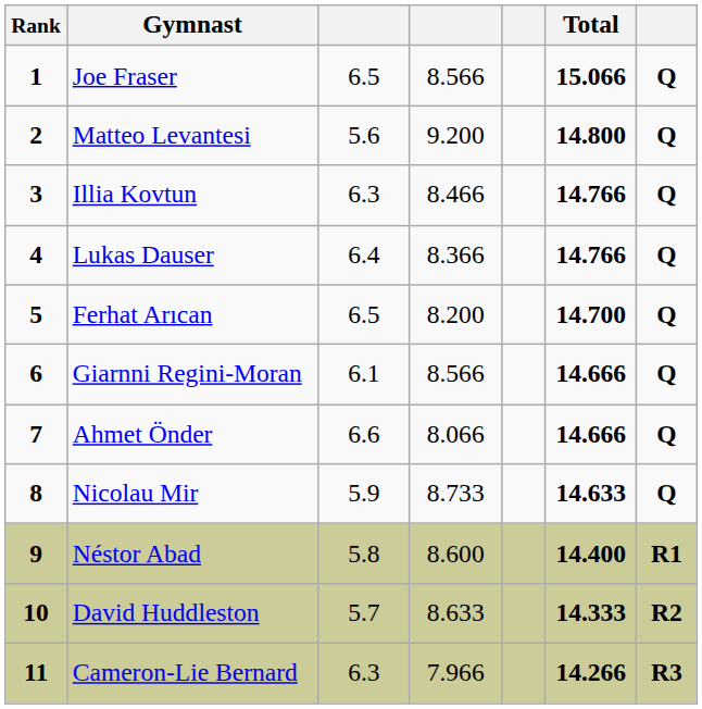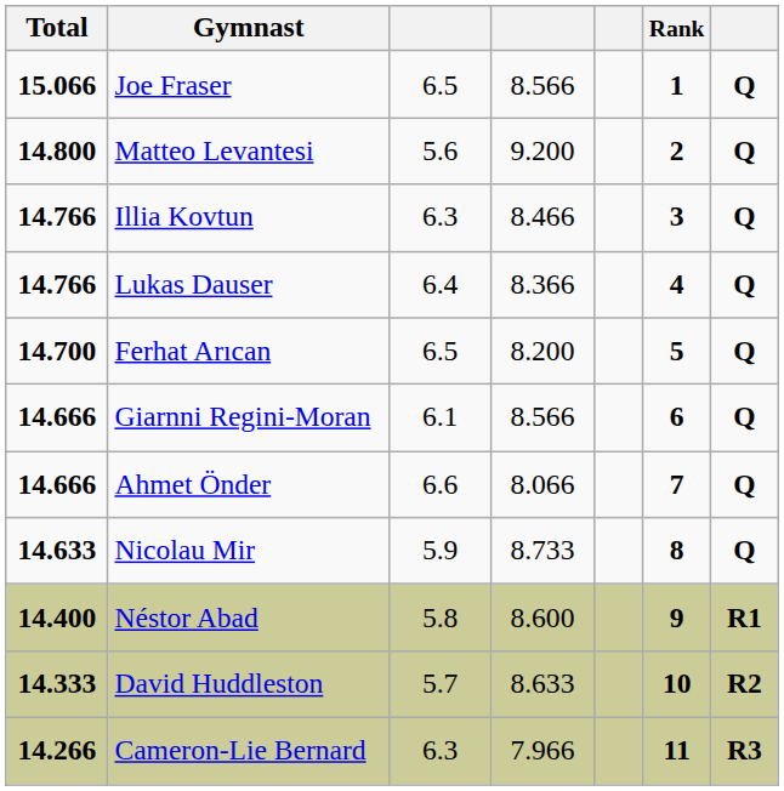 <table style="text-align:center;" class="wikitable sortable">
 <tr>
-<th scope="col" style="width:15px;"><small>Rank</small></th>
+<th scope="col" style="width:50px;">Total</th>
 <th scope="col" style="width:150px;">Gymnast</th>
 <th scope="col" style="width:50px;"><small></small></th>
 <th scope="col" style="width:50px;"><small></small></th>
 <th scope="col" style="width:20px;"><small></small></th>
-<th scope="col" style="width:50px;">Total</th>
+<th scope="col" style="width:15px;"><small>Rank</small></th>
 <th scope="col" style="width:30px;"><small></small></th>
 </tr>
 <tr>
-<td scope="row" style="text-align:center"><strong>1</strong></td>
+<td><strong>15.066</strong></td>
 <td style="height:30px; text-align:left;"> <a href='#'>Joe Fraser</a></td>
 <td>6.5</td>
 <td>8.566</td>
 <td></td>
-<td><strong>15.066</strong></td>
+<td scope="row" style="text-align:center"><strong>1</strong></td>
 <td><strong>Q</strong></td>
 </tr>
 <tr>
-<td scope="row" style="text-align:center"><strong>2</strong></td>
+<td><strong>14.800</strong></td>
 <td style="height:30px; text-align:left;"> <a href='#'>Matteo Levantesi</a></td>
 <td>5.6</td>
 <td>9.200</td>
 <td></td>
-<td><strong>14.800</strong></td>
+<td scope="row" style="text-align:center"><strong>2</strong></td>
 <td><strong>Q</strong></td>
 </tr>
 <tr>
-<td scope="row" style="text-align:center"><strong>3</strong></td>
+<td><strong>14.766</strong></td>
 <td style="height:30px; text-align:left;"> <a href='#'>Illia Kovtun</a></td>
 <td>6.3</td>
 <td>8.466</td>
 <td></td>
-<td><strong>14.766</strong></td>
+<td scope="row" style="text-align:center"><strong>3</strong></td>
 <td><strong>Q</strong></td>
 </tr>
 <tr>
-<td scope="row" style="text-align:center"><strong>4</strong></td>
+<td><strong>14.766</strong></td>
 <td style="height:30px; text-align:left;"> <a href='#'>Lukas Dauser</a></td>
 <td>6.4</td>
 <td>8.366</td>
 <td></td>
-<td><strong>14.766</strong></td>
+<td scope="row" style="text-align:center"><strong>4</strong></td>
 <td><strong>Q</strong></td>
 </tr>
 <tr>
-<td scope="row" style="text-align:center"><strong>5</strong></td>
+<td><strong>14.700</strong></td>
 <td style="height:30px; text-align:left;"> <a href='#'>Ferhat Arıcan</a></td>
 <td>6.5</td>
 <td>8.200</td>
 <td></td>
-<td><strong>14.700</strong></td>
+<td scope="row" style="text-align:center"><strong>5</strong></td>
 <td><strong>Q</strong></td>
 </tr>
 <tr>
-<td scope="row" style="text-align:center"><strong>6</strong></td>
+<td><strong>14.666</strong></td>
 <td style="height:30px; text-align:left;"> <a href='#'>Giarnni Regini-Moran</a></td>
 <td>6.1</td>
 <td>8.566</td>
 <td></td>
-<td><strong>14.666</strong></td>
+<td scope="row" style="text-align:center"><strong>6</strong></td>
 <td><strong>Q</strong></td>
 </tr>
 <tr>
-<td scope="row" style="text-align:center"><strong>7</strong></td>
+<td><strong>14.666</strong></td>
 <td style="height:30px; text-align:left;"> <a href='#'>Ahmet Önder</a></td>
 <td>6.6</td>
 <td>8.066</td>
 <td></td>
-<td><strong>14.666</strong></td>
+<td scope="row" style="text-align:center"><strong>7</strong></td>
 <td><strong>Q</strong></td>
 </tr>
 <tr>
-<td scope="row" style="text-align:center"><strong>8</strong></td>
+<td><strong>14.633</strong></td>
 <td style="height:30px; text-align:left;"> <a href='#'>Nicolau Mir</a></td>
 <td>5.9</td>
 <td>8.733</td>
 <td></td>
-<td><strong>14.633</strong></td>
+<td scope="row" style="text-align:center"><strong>8</strong></td>
 <td><strong>Q</strong></td>
 </tr>
 <tr style="background:#cccc99;">
-<td scope="row" style="text-align:center"><strong>9</strong></td>
+<td><strong>14.400</strong></td>
 <td style="height:30px; text-align:left;"> <a href='#'>Néstor Abad</a></td>
 <td>5.8</td>
 <td>8.600</td>
 <td></td>
-<td><strong>14.400</strong></td>
+<td scope="row" style="text-align:center"><strong>9</strong></td>
 <td><strong>R1</strong></td>
 </tr>
 <tr style="background:#cccc99;">
-<td scope="row" style="text-align:center"><strong>10</strong></td>
+<td><strong>14.333</strong></td>
 <td style="height:30px; text-align:left;"> <a href='#'>David Huddleston</a></td>
 <td>5.7</td>
 <td>8.633</td>
 <td></td>
-<td><strong>14.333</strong></td>
+<td scope="row" style="text-align:center"><strong>10</strong></td>
 <td><strong>R2</strong></td>
 </tr>
 <tr style="background:#cccc99;">
-<td scope="row" style="text-align:center"><strong>11</strong></td>
+<td><strong>14.266</strong></td>
 <td style="height:30px; text-align:left;"> <a href='#'>Cameron-Lie Bernard</a></td>
 <td>6.3</td>
 <td>7.966</td>
 <td></td>
-<td><strong>14.266</strong></td>
+<td scope="row" style="text-align:center"><strong>11</strong></td>
 <td><strong>R3</strong></td>
 </tr>
 </table>
